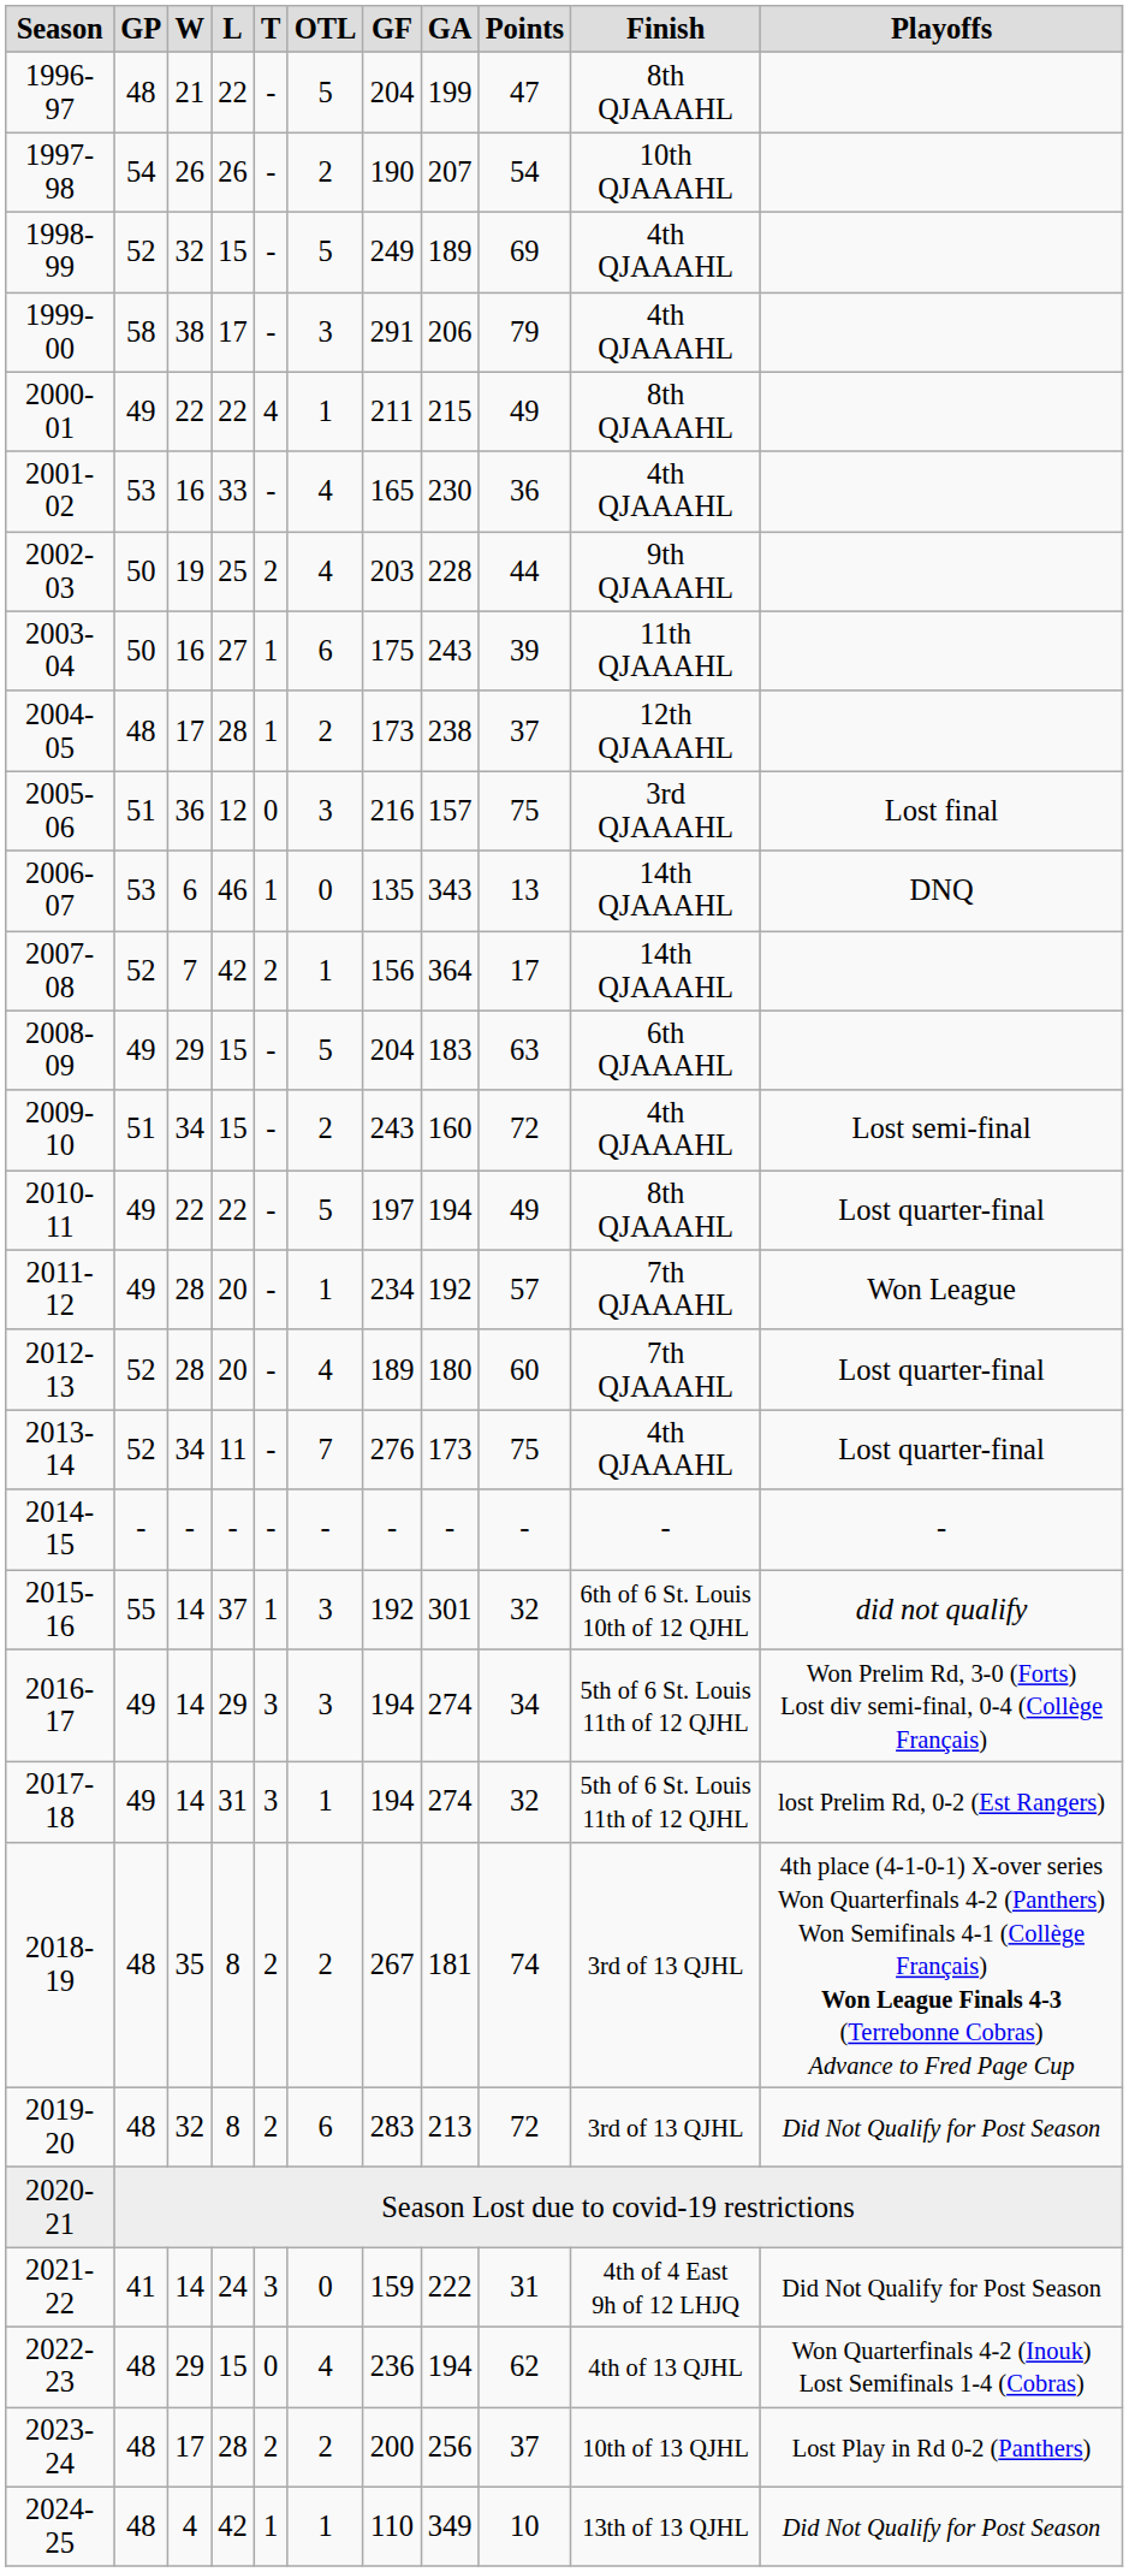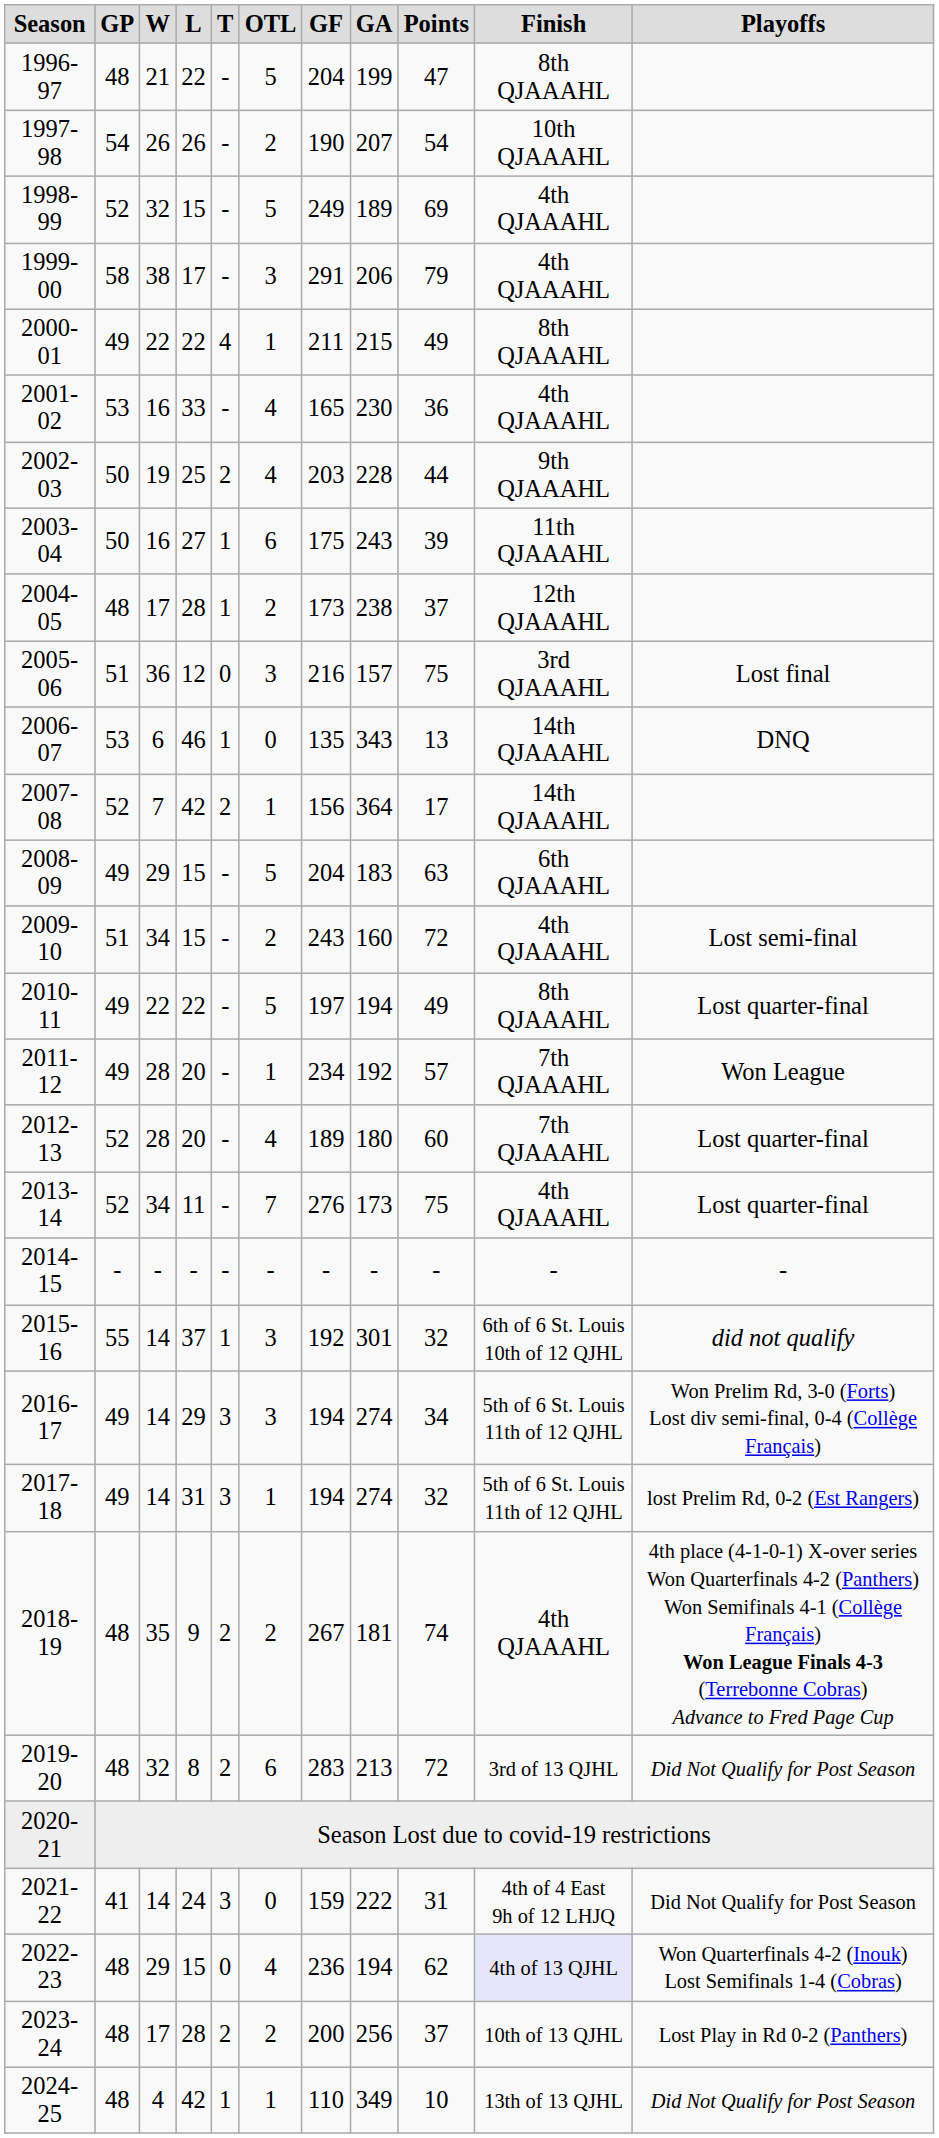 <table class="wikitable">
 <tr align="center"  bgcolor="#dddddd">
 <td><strong>Season</strong></td>
 <td><strong>GP </strong></td>
 <td><strong> W </strong></td>
 <td><strong> L </strong></td>
 <td><strong> T </strong></td>
 <td><strong>OTL</strong></td>
 <td><strong>GF </strong></td>
 <td><strong>GA </strong></td>
 <td><strong>Points</strong></td>
 <td><strong>Finish</strong></td>
 <td><strong>Playoffs</strong></td>
 </tr>
 <tr align="center">
 <td>1996-97</td>
 <td>48</td>
 <td>21</td>
 <td>22</td>
 <td>-</td>
 <td>5</td>
 <td>204</td>
 <td>199</td>
 <td>47</td>
 <td>8th QJAAAHL</td>
 <td></td>
 </tr>
 <tr align="center">
 <td>1997-98</td>
 <td>54</td>
 <td>26</td>
 <td>26</td>
 <td>-</td>
 <td>2</td>
 <td>190</td>
 <td>207</td>
 <td>54</td>
 <td>10th QJAAAHL</td>
 <td></td>
 </tr>
 <tr align="center">
 <td>1998-99</td>
 <td>52</td>
 <td>32</td>
 <td>15</td>
 <td>-</td>
 <td>5</td>
 <td>249</td>
 <td>189</td>
 <td>69</td>
 <td>4th QJAAAHL</td>
 <td></td>
 </tr>
 <tr align="center">
 <td>1999-00</td>
 <td>58</td>
 <td>38</td>
 <td>17</td>
 <td>-</td>
 <td>3</td>
 <td>291</td>
 <td>206</td>
 <td>79</td>
 <td>4th QJAAAHL</td>
 <td></td>
 </tr>
 <tr align="center">
 <td>2000-01</td>
 <td>49</td>
 <td>22</td>
 <td>22</td>
 <td>4</td>
 <td>1</td>
 <td>211</td>
 <td>215</td>
 <td>49</td>
 <td>8th QJAAAHL</td>
 <td></td>
 </tr>
 <tr align="center">
 <td>2001-02</td>
 <td>53</td>
 <td>16</td>
 <td>33</td>
 <td>-</td>
 <td>4</td>
 <td>165</td>
 <td>230</td>
 <td>36</td>
 <td>4th QJAAAHL</td>
 <td></td>
 </tr>
 <tr align="center">
 <td>2002-03</td>
 <td>50</td>
 <td>19</td>
 <td>25</td>
 <td>2</td>
 <td>4</td>
 <td>203</td>
 <td>228</td>
 <td>44</td>
 <td>9th QJAAAHL</td>
 <td></td>
 </tr>
 <tr align="center">
 <td>2003-04</td>
 <td>50</td>
 <td>16</td>
 <td>27</td>
 <td>1</td>
 <td>6</td>
 <td>175</td>
 <td>243</td>
 <td>39</td>
 <td>11th QJAAAHL</td>
 <td></td>
 </tr>
 <tr align="center">
 <td>2004-05</td>
 <td>48</td>
 <td>17</td>
 <td>28</td>
 <td>1</td>
 <td>2</td>
 <td>173</td>
 <td>238</td>
 <td>37</td>
 <td>12th QJAAAHL</td>
 <td></td>
 </tr>
 <tr align="center">
 <td>2005-06</td>
 <td>51</td>
 <td>36</td>
 <td>12</td>
 <td>0</td>
 <td>3</td>
 <td>216</td>
 <td>157</td>
 <td>75</td>
 <td>3rd QJAAAHL</td>
 <td>Lost final</td>
 </tr>
 <tr align="center">
 <td>2006-07</td>
 <td>53</td>
 <td>6</td>
 <td>46</td>
 <td>1</td>
 <td>0</td>
 <td>135</td>
 <td>343</td>
 <td>13</td>
 <td>14th QJAAAHL</td>
 <td>DNQ</td>
 </tr>
 <tr align="center">
 <td>2007-08</td>
 <td>52</td>
 <td>7</td>
 <td>42</td>
 <td>2</td>
 <td>1</td>
 <td>156</td>
 <td>364</td>
 <td>17</td>
 <td>14th QJAAAHL</td>
 <td></td>
 </tr>
 <tr align="center">
 <td>2008-09</td>
 <td>49</td>
 <td>29</td>
 <td>15</td>
 <td>-</td>
 <td>5</td>
 <td>204</td>
 <td>183</td>
 <td>63</td>
 <td>6th QJAAAHL</td>
 <td></td>
 </tr>
 <tr align="center">
 <td>2009-10</td>
 <td>51</td>
 <td>34</td>
 <td>15</td>
 <td>-</td>
 <td>2</td>
 <td>243</td>
 <td>160</td>
 <td>72</td>
 <td>4th QJAAAHL</td>
 <td>Lost semi-final</td>
 </tr>
 <tr align="center">
 <td>2010-11</td>
 <td>49</td>
 <td>22</td>
 <td>22</td>
 <td>-</td>
 <td>5</td>
 <td>197</td>
 <td>194</td>
 <td>49</td>
 <td>8th QJAAAHL</td>
 <td>Lost quarter-final</td>
 </tr>
 <tr align="center">
 <td>2011-12</td>
 <td>49</td>
 <td>28</td>
 <td>20</td>
 <td>-</td>
 <td>1</td>
 <td>234</td>
 <td>192</td>
 <td>57</td>
 <td>7th QJAAAHL</td>
 <td>Won League</td>
 </tr>
 <tr align="center">
 <td>2012-13</td>
 <td>52</td>
 <td>28</td>
 <td>20</td>
 <td>-</td>
 <td>4</td>
 <td>189</td>
 <td>180</td>
 <td>60</td>
 <td>7th QJAAAHL</td>
 <td>Lost quarter-final</td>
 </tr>
 <tr align="center">
 <td>2013-14</td>
 <td>52</td>
 <td>34</td>
 <td>11</td>
 <td>-</td>
 <td>7</td>
 <td>276</td>
 <td>173</td>
 <td>75</td>
 <td>4th QJAAAHL</td>
 <td>Lost quarter-final</td>
 </tr>
 <tr align="center">
 <td>2014-15</td>
 <td>-</td>
 <td>-</td>
 <td>-</td>
 <td>-</td>
 <td>-</td>
 <td>-</td>
 <td>-</td>
 <td>-</td>
 <td>-</td>
 <td>-</td>
 </tr>
 <tr align="center">
 <td>2015-16</td>
 <td>55</td>
 <td>14</td>
 <td>37</td>
 <td>1</td>
 <td>3</td>
 <td>192</td>
 <td>301</td>
 <td>32</td>
 <td><small>6th of 6 St. Louis<br>10th of 12 QJHL</small></td>
 <td><em>did not qualify</em></td>
 </tr>
 <tr align="center">
 <td>2016-17</td>
 <td>49</td>
 <td>14</td>
 <td>29</td>
 <td>3</td>
 <td>3</td>
 <td>194</td>
 <td>274</td>
 <td>34</td>
 <td><small>5th of 6 St. Louis<br>11th of 12 QJHL</small></td>
 <td><small>Won Prelim Rd, 3-0 (<a href='#'>Forts</a>)<br>Lost div semi-final, 0-4 (<a href='#'>Collège Français</a>)</small></td>
 </tr>
 <tr align="center">
 <td>2017-18</td>
 <td>49</td>
 <td>14</td>
 <td>31</td>
 <td>3</td>
 <td>1</td>
 <td>194</td>
 <td>274</td>
 <td>32</td>
 <td><small>5th of 6 St. Louis<br>11th of 12 QJHL</small></td>
 <td><small>lost Prelim Rd, 0-2 (<a href='#'>Est Rangers</a>)</small></td>
 </tr>
 <tr align="center">
 <td>2018-19</td>
 <td>48</td>
 <td>35</td>
-<td>8</td>
+<td>9</td>
 <td>2</td>
 <td>2</td>
 <td>267</td>
 <td>181</td>
 <td>74</td>
-<td><small>3rd of 13 QJHL</small></td>
+<td>4th QJAAAHL</td>
 <td><small>4th place (4-1-0-1) X-over series<br>Won Quarterfinals 4-2 (<a href='#'>Panthers</a>)<br>Won Semifinals 4-1 (<a href='#'>Collège Français</a>)<br><strong>Won League Finals 4-3</strong> (<a href='#'>Terrebonne Cobras</a>)<br><em>Advance to Fred Page Cup</em></small></td>
 </tr>
 <tr align="center">
 <td>2019-20</td>
 <td>48</td>
 <td>32</td>
 <td>8</td>
 <td>2</td>
 <td>6</td>
 <td>283</td>
 <td>213</td>
 <td>72</td>
 <td><small>3rd of 13 QJHL</small></td>
 <td><small><em>Did Not Qualify for Post Season</em></small></td>
 </tr>
 <tr align="center" bgcolor="#eeeeee">
 <td>2020-21</td>
 <td colspan=10>Season Lost due to covid-19 restrictions</td>
 </tr>
 <tr align="center">
 <td>2021-22</td>
 <td>41</td>
 <td>14</td>
 <td>24</td>
 <td>3</td>
 <td>0</td>
 <td>159</td>
 <td>222</td>
 <td>31</td>
 <td><small>4th of 4 East<br>9h of 12 LHJQ</small></td>
 <td><small>Did Not Qualify for Post Season</small></td>
 </tr>
 <tr align="center">
 <td>2022-23</td>
 <td>48</td>
 <td>29</td>
 <td>15</td>
 <td>0</td>
 <td>4</td>
 <td>236</td>
 <td>194</td>
 <td>62</td>
-<td><small>4th of 13 QJHL</small></td>
+<td style="background: lavender;"><small>4th of 13 QJHL</small></td>
 <td><small>Won Quarterfinals 4-2 (<a href='#'>Inouk</a>)<br>Lost Semifinals 1-4 (<a href='#'>Cobras</a>)</small></td>
 </tr>
 <tr align="center">
 <td>2023-24</td>
 <td>48</td>
 <td>17</td>
 <td>28</td>
 <td>2</td>
 <td>2</td>
 <td>200</td>
 <td>256</td>
 <td>37</td>
 <td><small>10th of 13 QJHL</small></td>
 <td><small>Lost Play in Rd 0-2 (<a href='#'>Panthers</a>)</small></td>
 </tr>
 <tr align="center">
 <td>2024-25</td>
 <td>48</td>
 <td>4</td>
 <td>42</td>
 <td>1</td>
 <td>1</td>
 <td>110</td>
 <td>349</td>
 <td>10</td>
 <td><small>13th of 13 QJHL</small></td>
 <td><small><em>Did Not Qualify for Post Season</em></small></td>
 </tr>
 </table>
